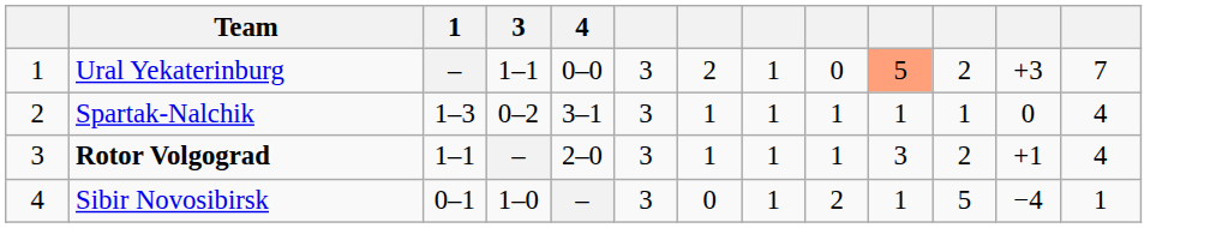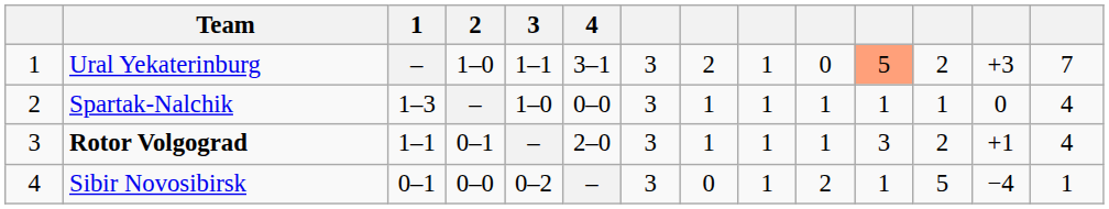 <table class="wikitable" style="text-align:center">
 <tr>
 <th width=30></th>
 <th width=200>Team</th>
 <th width=30>1</th>
+<th width=30>2</th>
 <th width=30>3</th>
 <th width=30>4</th>
 <th width=30></th>
 <th width=30></th>
 <th width=30></th>
 <th width=30></th>
 <th width=30></th>
 <th width=30></th>
 <th width=30></th>
 <th width=40></th>
 </tr>
 <tr>
 <td>1</td>
 <td align=left><a href='#'>Ural Yekaterinburg</a></td>
 <td style="background:#F2F2F2">–</td>
+<td>1–0</td>
 <td>1–1</td>
-<td>0–0</td>
+<td>3–1</td>
 <td>3</td>
 <td>2</td>
 <td>1</td>
 <td>0</td>
 <td style="background: lightsalmon;">5</td>
 <td>2</td>
 <td>+3</td>
 <td>7</td>
 </tr>
 <tr>
 <td>2</td>
 <td align=left><a href='#'>Spartak-Nalchik</a></td>
 <td>1–3</td>
-<td>0–2</td>
-<td>3–1</td>
+<td style="background:#F2F2F2">–</td>
+<td>1–0</td>
+<td>0–0</td>
 <td>3</td>
 <td>1</td>
 <td>1</td>
 <td>1</td>
 <td>1</td>
 <td>1</td>
 <td>0</td>
 <td>4</td>
 </tr>
 <tr>
 <td>3</td>
 <td align=left><strong>Rotor Volgograd</strong></td>
 <td>1–1</td>
+<td>0–1</td>
 <td style="background:#F2F2F2">–</td>
 <td>2–0</td>
 <td>3</td>
 <td>1</td>
 <td>1</td>
 <td>1</td>
 <td>3</td>
 <td>2</td>
 <td>+1</td>
 <td>4</td>
 </tr>
 <tr>
 <td>4</td>
 <td align=left><a href='#'>Sibir Novosibirsk</a></td>
 <td>0–1</td>
-<td>1–0</td>
+<td>0–0</td>
+<td>0–2</td>
 <td style="background:#F2F2F2">–</td>
 <td>3</td>
 <td>0</td>
 <td>1</td>
 <td>2</td>
 <td>1</td>
 <td>5</td>
 <td>−4</td>
 <td>1</td>
 </tr>
 </table>
